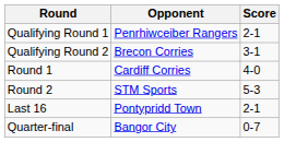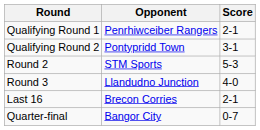 <table class="wikitable">
 <tr>
 <th>Round</th>
 <th>Opponent</th>
 <th>Score</th>
 </tr>
 <tr>
 <td>Qualifying Round 1</td>
 <td><a href='#'>Penrhiwceiber Rangers</a></td>
 <td>2-1</td>
 </tr>
 <tr>
 <td>Qualifying Round 2</td>
-<td><a href='#'>Brecon Corries</a></td>
+<td><a href='#'>Pontypridd Town</a></td>
 <td>3-1</td>
-</tr>
-<tr>
-<td>Round 1</td>
-<td><a href='#'>Cardiff Corries</a></td>
-<td>4-0<br></td>
 </tr>
 <tr>
 <td>Round 2</td>
 <td><a href='#'>STM Sports</a></td>
 <td>5-3</td>
 </tr>
 <tr>
+<td>Round 3</td>
+<td><a href='#'>Llandudno Junction</a></td>
+<td>4-0</td>
+</tr>
+<tr>
 <td>Last 16</td>
-<td><a href='#'>Pontypridd Town</a></td>
+<td><a href='#'>Brecon Corries</a></td>
 <td>2-1</td>
 </tr>
 <tr>
 <td>Quarter-final</td>
 <td><a href='#'>Bangor City</a></td>
 <td>0-7</td>
 </tr>
 </table>
